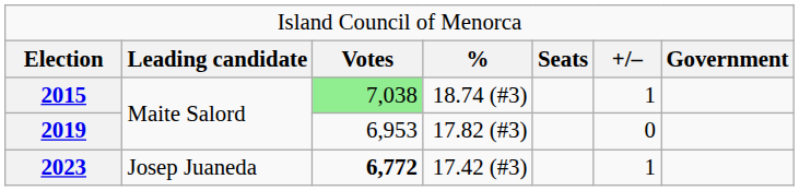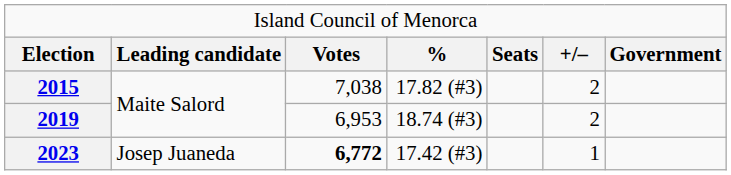 <table class="wikitable" style="text-align:right;">
 <tr>
 <td colspan="8" align="center">Island Council of Menorca</td>
 </tr>
 <tr>
 <th width="75">Election</th>
 <th>Leading candidate</th>
 <th width="70">Votes</th>
 <th width="70">%</th>
 <th>Seats</th>
 <th width="40">+/–</th>
 <th>Government</th>
 </tr>
 <tr>
 <th><a href='#'>2015</a></th>
 <td rowspan=2 align="left">Maite Salord</td>
-<td style="background: lightgreen;">7,038</td>
-<td>18.74 (#3)</td>
+<td>7,038</td>
+<td>17.82 (#3)</td>
 <td></td>
-<td>1</td>
+<td>2</td>
 <td></td>
 </tr>
 <tr>
 <th><a href='#'>2019</a></th>
 <td>6,953</td>
-<td>17.82 (#3)</td>
+<td>18.74 (#3)</td>
 <td></td>
-<td>0</td>
+<td>2</td>
 <td></td>
 </tr>
 <tr>
 <th><a href='#'>2023</a></th>
 <td align="left">Josep Juaneda</td>
 <td><strong>6,772</strong></td>
 <td>17.42 (#3)</td>
 <td></td>
 <td>1</td>
 <td></td>
 </tr>
 </table>
